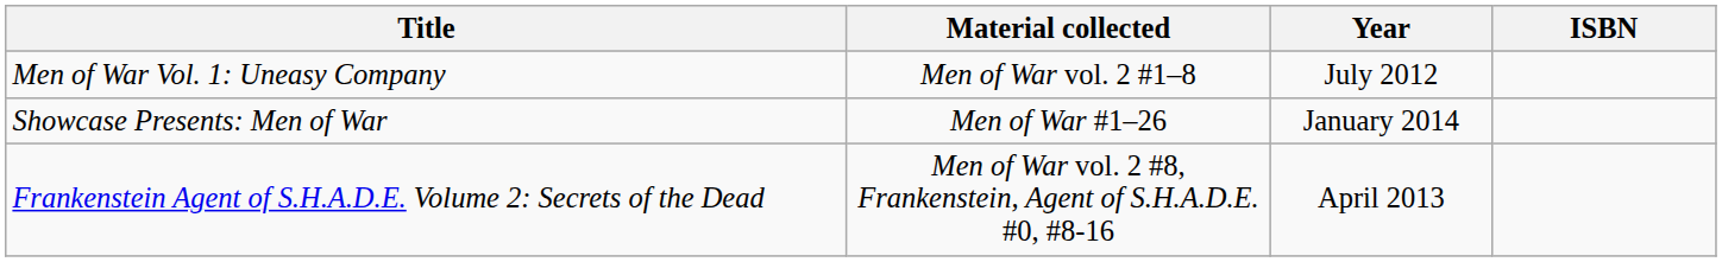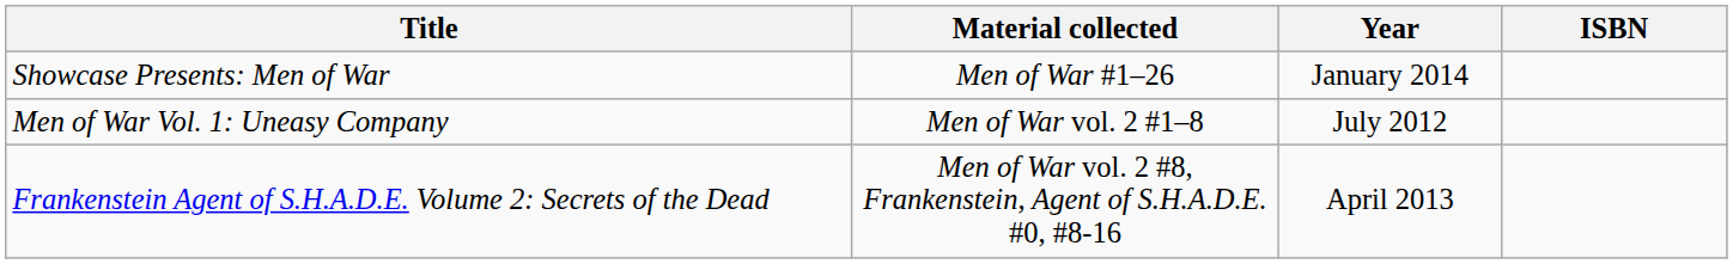 <table class="wikitable sortable">
 <tr>
 <th width=455>Title</th>
 <th width=225>Material collected</th>
 <th width=115>Year</th>
 <th width=115>ISBN</th>
 </tr>
 <tr>
+<td><em>Showcase Presents: Men of War</em></td>
+<td align="center"><em>Men of War</em> #1–26</td>
+<td align="center">January 2014</td>
+<td align="center"></td>
+</tr>
+<tr>
 <td><em>Men of War Vol. 1: Uneasy Company </em></td>
 <td align="center"><em>Men of War</em> vol. 2 #1–8</td>
 <td align="center">July 2012</td>
-<td align="center"></td>
-</tr>
-<tr>
-<td><em>Showcase Presents: Men of War</em></td>
-<td align="center"><em>Men of War</em> #1–26</td>
-<td align="center">January 2014</td>
 <td align="center"></td>
 </tr>
 <tr>
 <td><em><a href='#'>Frankenstein Agent of S.H.A.D.E.</a> Volume 2: Secrets of the Dead</em></td>
 <td align="center"><em>Men of War</em> vol. 2 #8, <br><em>Frankenstein, Agent of S.H.A.D.E.</em> #0, #8-16</td>
 <td align="center">April 2013</td>
 <td align="center"></td>
 </tr>
 </table>
